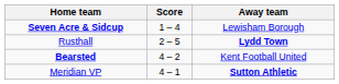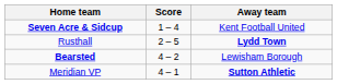 <table class="wikitable" style="width: 500px; text-align:center; font-size:90%">
 <tr>
 <th scope="col" style="width: 43.00%; "><strong>Home team</strong></th>
 <th scope="col" style="width: 14.00%;"><strong>Score</strong></th>
 <th scope="col" style="width: 43.00%;"><strong>Away team</strong></th>
 </tr>
 <tr>
 <td><a href='#'><strong>Seven Acre & Sidcup</strong></a></td>
 <td>1 – 4</td>
-<td><a href='#'>Lewisham Borough</a></td>
+<td><a href='#'>Kent Football United</a></td>
 </tr>
 <tr>
 <td><a href='#'>Rusthall</a></td>
 <td>2 – 5</td>
 <td><a href='#'><strong>Lydd Town</strong></a></td>
 </tr>
 <tr>
 <td><a href='#'><strong>Bearsted</strong></a></td>
 <td>4 – 2</td>
-<td><a href='#'>Kent Football United</a></td>
+<td><a href='#'>Lewisham Borough</a></td>
 </tr>
 <tr>
 <td><a href='#'>Meridian VP</a></td>
 <td>4 – 1</td>
 <td><a href='#'><strong>Sutton Athletic</strong></a></td>
 </tr>
 </table>
